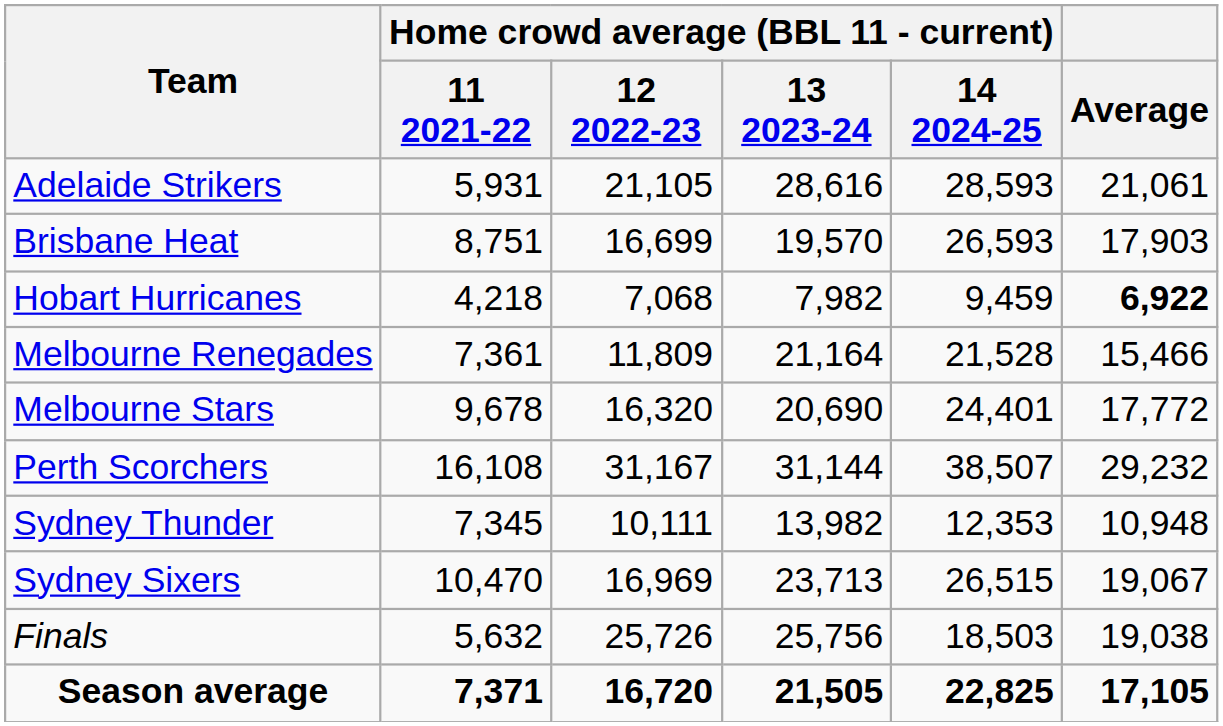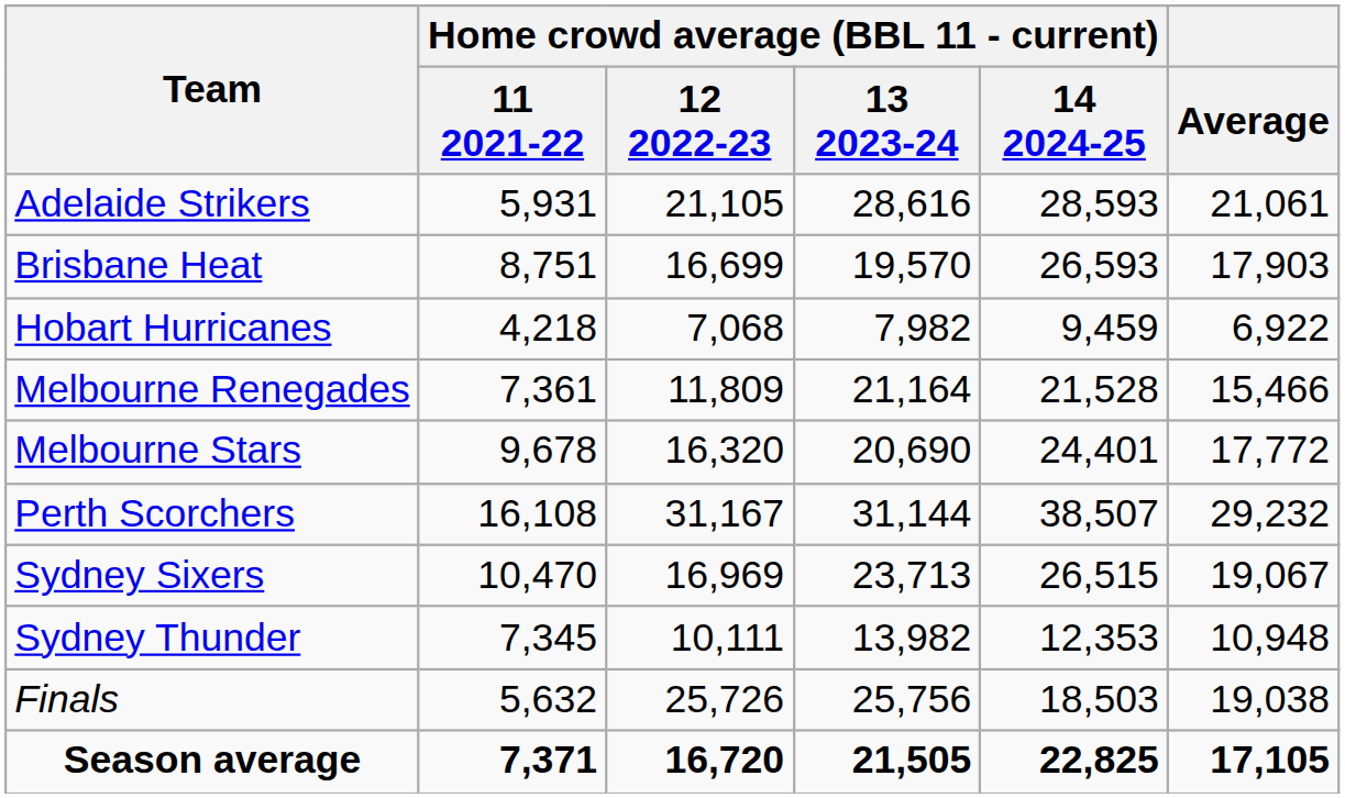 <table class="wikitable sortable" style="text-align:right">
 <tr>
 <th rowspan="2">Team</th>
 <th colspan="4">Home crowd average (BBL 11 - current)</th>
 <th></th>
 </tr>
 <tr>
 <th>11<br><a href='#'>2021-22</a></th>
 <th>12<br><a href='#'>2022-23</a></th>
 <th>13<br><a href='#'>2023-24</a></th>
 <th>14<br><a href='#'>2024-25</a></th>
 <th>Average</th>
 </tr>
 <tr>
 <td style="text-align:left"><a href='#'>Adelaide Strikers</a></td>
 <td>5,931</td>
 <td>21,105</td>
 <td>28,616</td>
 <td>28,593</td>
 <td>21,061</td>
 </tr>
 <tr>
 <td style="text-align:left"><a href='#'>Brisbane Heat</a></td>
 <td>8,751</td>
 <td>16,699</td>
 <td>19,570</td>
 <td>26,593</td>
 <td>17,903</td>
 </tr>
 <tr>
 <td style="text-align:left"><a href='#'>Hobart Hurricanes</a></td>
 <td>4,218</td>
 <td>7,068</td>
 <td>7,982</td>
 <td>9,459</td>
-<td><strong>6,922</strong></td>
+<td>6,922</td>
 </tr>
 <tr>
 <td style="text-align:left"><a href='#'>Melbourne Renegades</a></td>
 <td>7,361</td>
 <td>11,809</td>
 <td>21,164</td>
 <td>21,528</td>
 <td>15,466</td>
 </tr>
 <tr>
 <td style="text-align:left"><a href='#'>Melbourne Stars</a></td>
 <td>9,678</td>
 <td>16,320</td>
 <td>20,690</td>
 <td>24,401</td>
 <td>17,772</td>
 </tr>
 <tr>
 <td style="text-align:left"><a href='#'>Perth Scorchers</a></td>
 <td>16,108</td>
 <td>31,167</td>
 <td>31,144</td>
 <td>38,507</td>
 <td>29,232</td>
 </tr>
 <tr>
+<td style="text-align:left"><a href='#'>Sydney Sixers</a></td>
+<td>10,470</td>
+<td>16,969</td>
+<td>23,713</td>
+<td>26,515</td>
+<td>19,067</td>
+</tr>
+<tr>
 <td style="text-align:left"><a href='#'>Sydney Thunder</a></td>
 <td>7,345</td>
 <td>10,111</td>
 <td>13,982</td>
 <td>12,353</td>
 <td>10,948</td>
-</tr>
-<tr>
-<td style="text-align:left"><a href='#'>Sydney Sixers</a></td>
-<td>10,470</td>
-<td>16,969</td>
-<td>23,713</td>
-<td>26,515</td>
-<td>19,067</td>
 </tr>
 <tr>
 <td style="text-align:left"><em>Finals</em></td>
 <td>5,632</td>
 <td>25,726</td>
 <td>25,756</td>
 <td>18,503</td>
 <td>19,038</td>
 </tr>
 <tr>
 <td style="text-align:center"><strong>Season average</strong></td>
 <td><strong>7,371</strong></td>
 <td><strong>16,720</strong></td>
 <td><strong>21,505</strong></td>
 <td><strong>22,825</strong></td>
 <td><strong>17,105</strong></td>
 </tr>
 </table>
